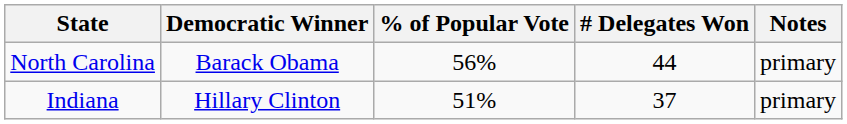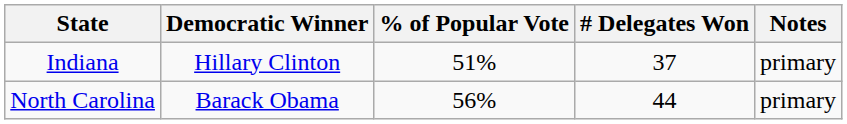 <table class="wikitable sortable" style="text-align:center">
 <tr>
 <th>State</th>
 <th>Democratic Winner</th>
 <th>% of Popular Vote</th>
 <th># Delegates Won</th>
 <th>Notes</th>
 </tr>
 <tr>
+<td><a href='#'>Indiana</a></td>
+<td><a href='#'>Hillary Clinton</a></td>
+<td>51%</td>
+<td>37</td>
+<td>primary</td>
+</tr>
+<tr>
 <td><a href='#'>North Carolina</a></td>
 <td><a href='#'>Barack Obama</a></td>
 <td>56%</td>
 <td>44</td>
 <td>primary</td>
 </tr>
-<tr>
-<td><a href='#'>Indiana</a></td>
-<td><a href='#'>Hillary Clinton</a></td>
-<td>51%</td>
-<td>37</td>
-<td>primary</td>
-</tr>
 </table>
